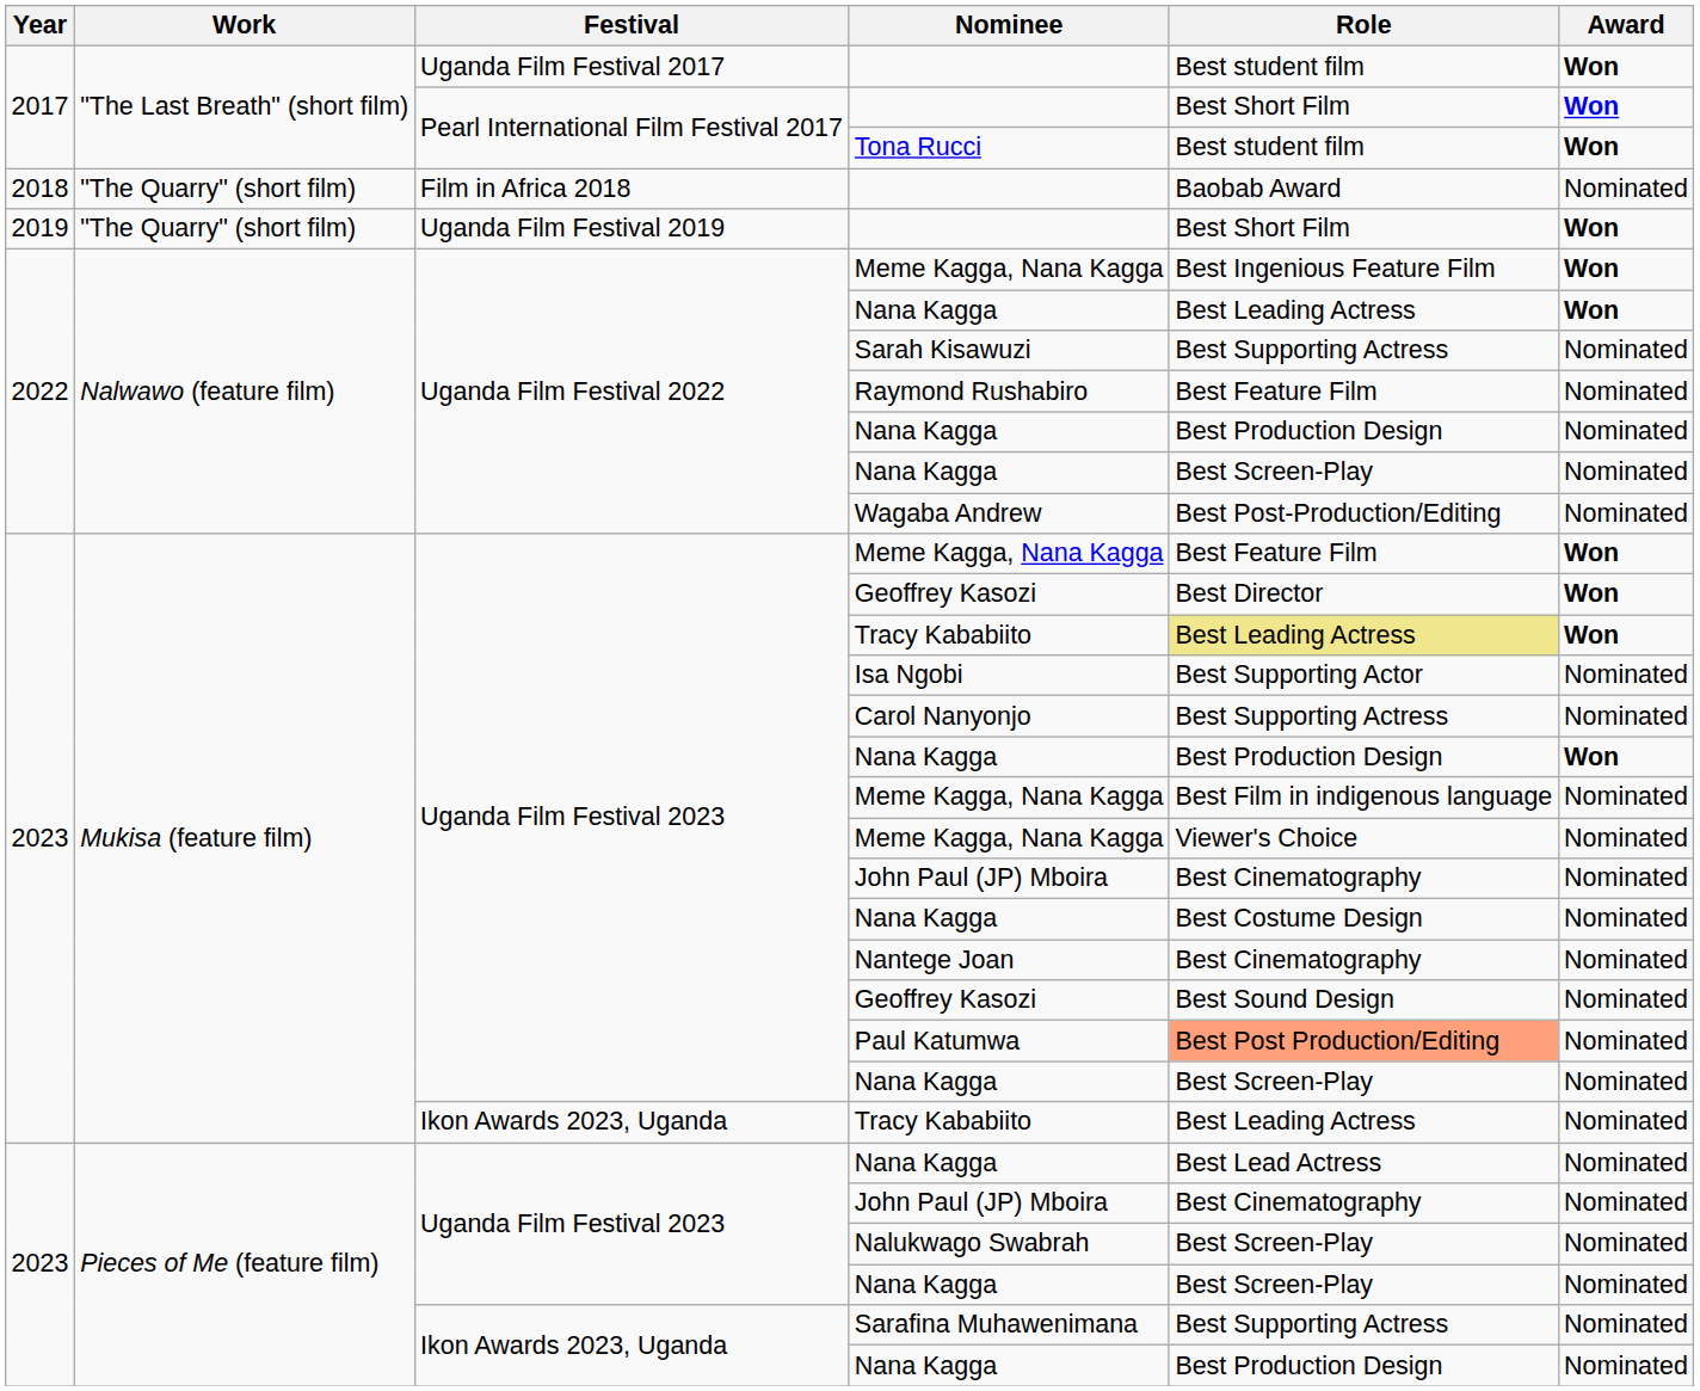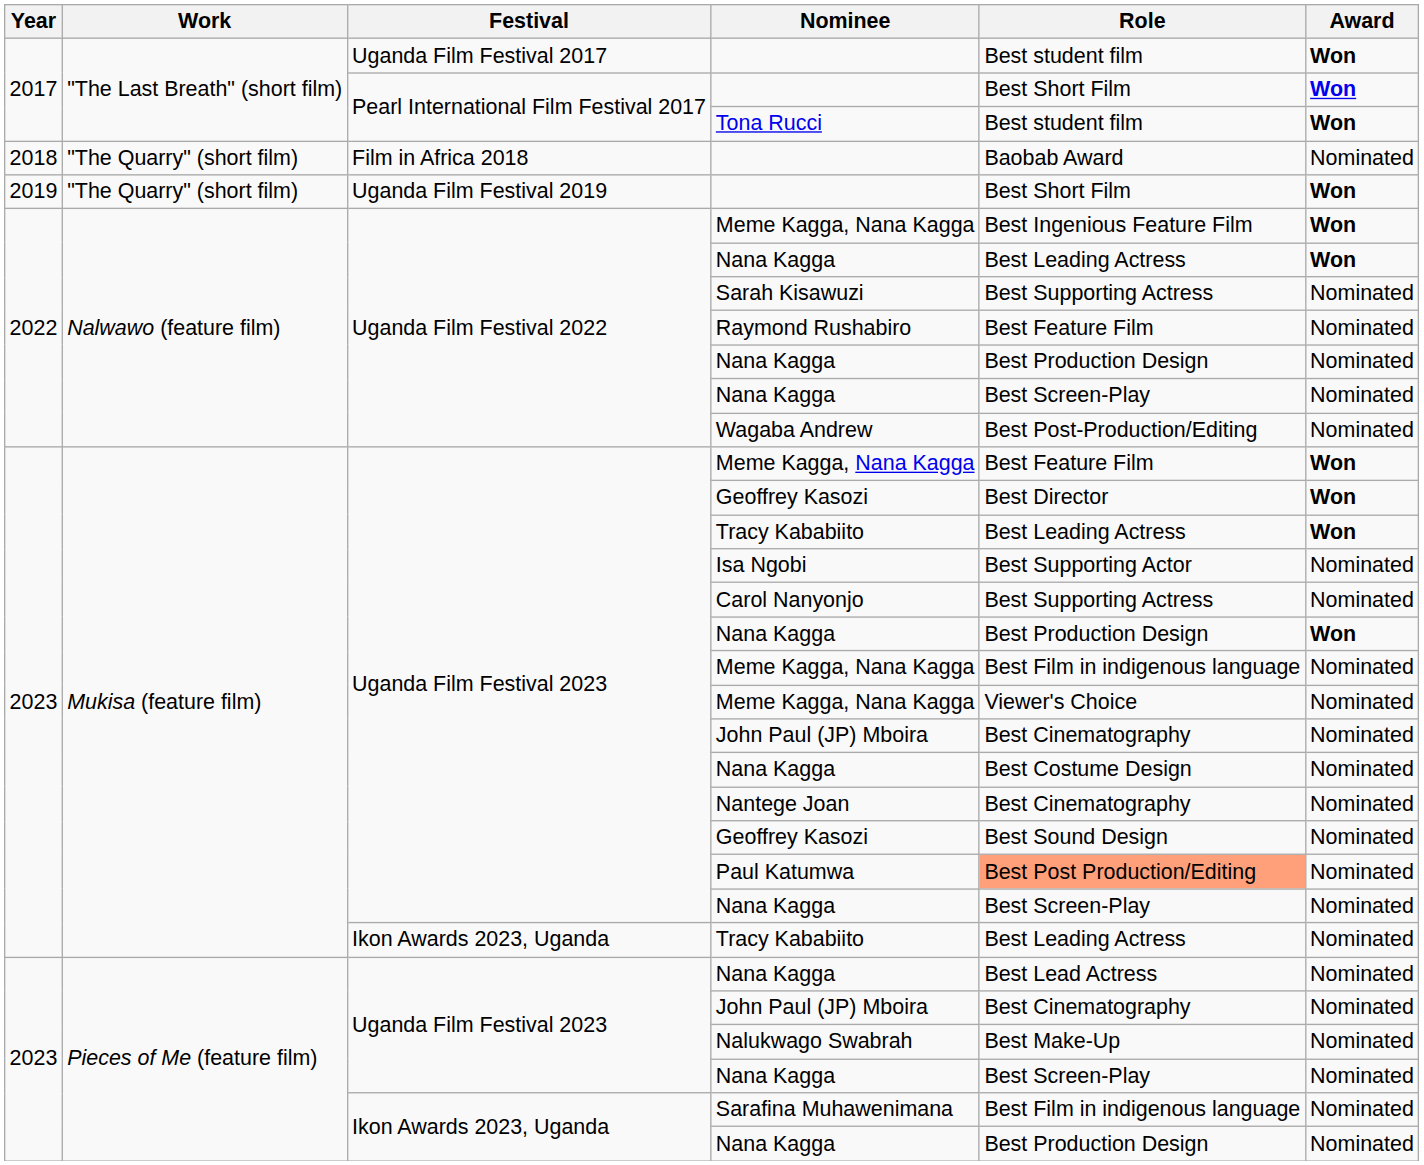 <table class="wikitable">
 <tr>
 <th>Year</th>
 <th>Work</th>
 <th>Festival</th>
 <th>Nominee</th>
 <th>Role</th>
 <th>Award</th>
 </tr>
 <tr>
 <td rowspan="3">2017</td>
 <td rowspan="3">"The Last Breath" (short film)</td>
 <td>Uganda Film Festival 2017</td>
 <td></td>
 <td>Best student film</td>
 <td><strong>Won</strong></td>
 </tr>
 <tr>
 <td rowspan="2">Pearl International Film Festival 2017</td>
 <td></td>
 <td>Best Short Film</td>
 <td><a href='#'><strong>Won</strong></a></td>
 </tr>
 <tr>
 <td><a href='#'>Tona Rucci</a></td>
 <td>Best student film</td>
 <td><strong>Won</strong></td>
 </tr>
 <tr>
 <td>2018</td>
 <td>"The Quarry" (short film)</td>
 <td>Film in Africa 2018</td>
 <td></td>
 <td>Baobab Award</td>
 <td>Nominated</td>
 </tr>
 <tr>
 <td>2019</td>
 <td>"The Quarry" (short film)</td>
 <td>Uganda Film Festival 2019</td>
 <td></td>
 <td>Best Short Film</td>
 <td><strong>Won</strong></td>
 </tr>
 <tr>
 <td rowspan="7">2022</td>
 <td rowspan="7"><em>Nalwawo</em> (feature film)</td>
 <td rowspan="7">Uganda Film Festival 2022</td>
 <td>Meme Kagga, Nana Kagga</td>
 <td>Best Ingenious Feature Film</td>
 <td><strong>Won</strong></td>
 </tr>
 <tr>
 <td>Nana Kagga</td>
 <td>Best Leading Actress</td>
 <td><strong>Won</strong></td>
 </tr>
 <tr>
 <td>Sarah Kisawuzi</td>
 <td>Best Supporting Actress</td>
 <td>Nominated</td>
 </tr>
 <tr>
 <td>Raymond Rushabiro</td>
 <td>Best Feature Film</td>
 <td>Nominated</td>
 </tr>
 <tr>
 <td>Nana Kagga</td>
 <td>Best Production Design</td>
 <td>Nominated</td>
 </tr>
 <tr>
 <td>Nana Kagga</td>
 <td>Best Screen-Play</td>
 <td>Nominated</td>
 </tr>
 <tr>
 <td>Wagaba Andrew</td>
 <td>Best Post-Production/Editing</td>
 <td>Nominated</td>
 </tr>
 <tr>
 <td rowspan="15">2023</td>
 <td rowspan="15"><em>Mukisa</em> (feature film)</td>
 <td rowspan="14">Uganda Film Festival 2023</td>
 <td>Meme Kagga, <a href='#'>Nana Kagga</a></td>
 <td>Best Feature Film</td>
 <td><strong>Won</strong></td>
 </tr>
 <tr>
 <td>Geoffrey Kasozi</td>
 <td>Best Director</td>
 <td><strong>Won</strong></td>
 </tr>
 <tr>
 <td>Tracy Kababiito</td>
-<td style="background: khaki;">Best Leading Actress</td>
+<td>Best Leading Actress</td>
 <td><strong>Won</strong></td>
 </tr>
 <tr>
 <td>Isa Ngobi</td>
 <td>Best Supporting Actor</td>
 <td>Nominated</td>
 </tr>
 <tr>
 <td>Carol Nanyonjo</td>
 <td>Best Supporting Actress</td>
 <td>Nominated</td>
 </tr>
 <tr>
 <td>Nana Kagga</td>
 <td>Best Production Design</td>
 <td><strong>Won</strong></td>
 </tr>
 <tr>
 <td>Meme Kagga, Nana Kagga</td>
 <td>Best Film in indigenous language</td>
 <td>Nominated</td>
 </tr>
 <tr>
 <td>Meme Kagga, Nana Kagga</td>
 <td>Viewer's Choice</td>
 <td>Nominated</td>
 </tr>
 <tr>
 <td>John Paul (JP) Mboira</td>
 <td>Best Cinematography</td>
 <td>Nominated</td>
 </tr>
 <tr>
 <td>Nana Kagga</td>
 <td>Best Costume Design</td>
 <td>Nominated</td>
 </tr>
 <tr>
 <td>Nantege Joan</td>
 <td>Best Cinematography</td>
 <td>Nominated</td>
 </tr>
 <tr>
 <td>Geoffrey Kasozi</td>
 <td>Best Sound Design</td>
 <td>Nominated</td>
 </tr>
 <tr>
 <td>Paul Katumwa</td>
 <td style="background: lightsalmon;">Best Post Production/Editing</td>
 <td>Nominated</td>
 </tr>
 <tr>
 <td>Nana Kagga</td>
 <td>Best Screen-Play</td>
 <td>Nominated</td>
 </tr>
 <tr>
 <td>Ikon Awards 2023, Uganda</td>
 <td>Tracy Kababiito</td>
 <td>Best Leading Actress</td>
 <td>Nominated</td>
 </tr>
 <tr>
 <td rowspan="6">2023</td>
 <td rowspan="6"><em>Pieces of Me</em> (feature film)</td>
 <td rowspan="4">Uganda Film Festival 2023</td>
 <td>Nana Kagga</td>
 <td>Best Lead Actress</td>
 <td>Nominated</td>
 </tr>
 <tr>
 <td>John Paul (JP) Mboira</td>
 <td>Best Cinematography</td>
 <td>Nominated</td>
 </tr>
 <tr>
 <td>Nalukwago Swabrah</td>
-<td>Best Screen-Play</td>
+<td>Best Make-Up</td>
 <td>Nominated</td>
 </tr>
 <tr>
 <td>Nana Kagga</td>
 <td>Best Screen-Play</td>
 <td>Nominated</td>
 </tr>
 <tr>
 <td rowspan="2">Ikon Awards 2023, Uganda</td>
 <td>Sarafina Muhawenimana</td>
-<td>Best Supporting Actress</td>
+<td>Best Film in indigenous language</td>
 <td>Nominated</td>
 </tr>
 <tr>
 <td>Nana Kagga</td>
 <td>Best Production Design</td>
 <td>Nominated</td>
 </tr>
 </table>
